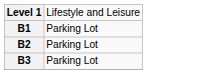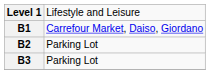 <table class="wikitable">
 <tr>
 <th>Level 1</th>
 <td>Lifestyle and Leisure</td>
 </tr>
 <tr>
 <th>B1</th>
-<td>Parking Lot</td>
+<td><a href='#'>Carrefour Market</a>, <a href='#'>Daiso</a>, <a href='#'>Giordano</a></td>
 </tr>
 <tr>
 <th>B2</th>
 <td>Parking Lot</td>
 </tr>
 <tr>
 <th>B3</th>
 <td>Parking Lot</td>
 </tr>
 <tr>
 </tr>
 </table>
